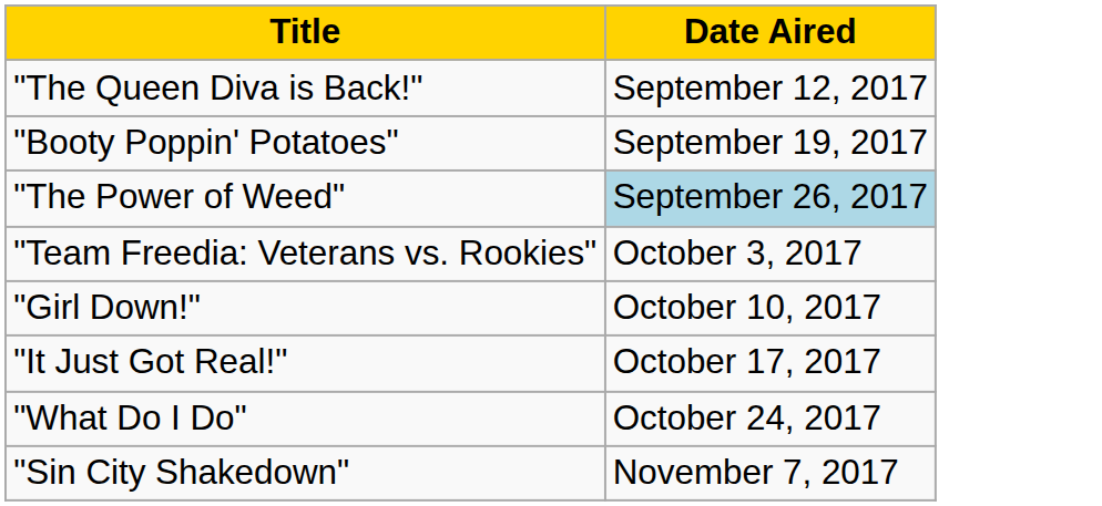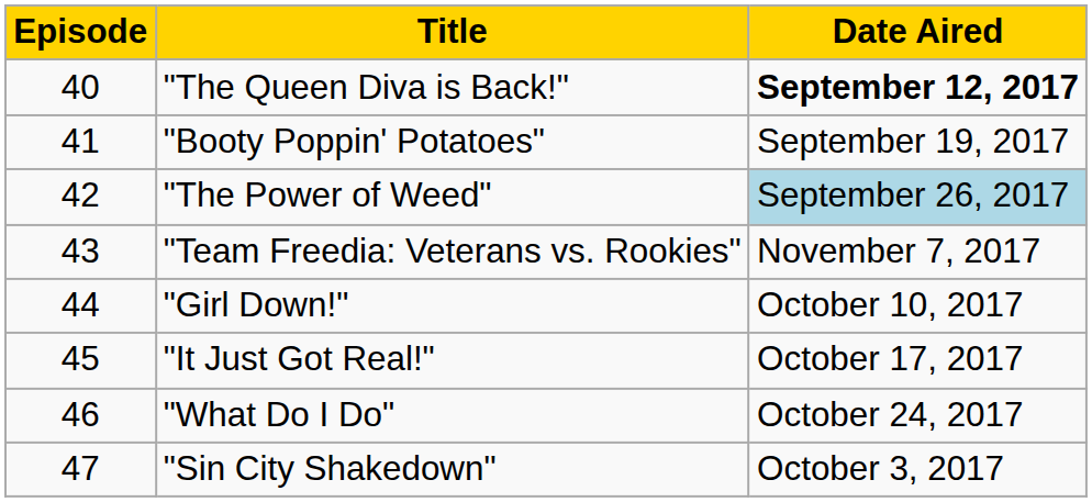 <table class="wikitable">
 <tr>
+<th scope="row" style="background-color:#FFD300">Episode</th>
 <th scope="row" style="background-color:#FFD300">Title</th>
 <th scope="row" style="background-color:#FFD300">Date Aired</th>
 </tr>
 <tr>
+<td align=center>40</td>
 <td>"The Queen Diva is Back!"</td>
-<td>September 12, 2017</td>
+<td><strong>September 12, 2017</strong></td>
 </tr>
 <tr>
+<td align=center>41</td>
 <td>"Booty Poppin' Potatoes"</td>
 <td>September 19, 2017</td>
 </tr>
 <tr>
+<td align=center>42</td>
 <td>"The Power of Weed"</td>
 <td style="background: lightblue;">September 26, 2017</td>
 </tr>
 <tr>
+<td align=center>43</td>
 <td>"Team Freedia: Veterans vs. Rookies"</td>
-<td>October 3, 2017</td>
+<td>November 7, 2017</td>
 </tr>
 <tr>
+<td align=center>44</td>
 <td>"Girl Down!"</td>
 <td>October 10, 2017</td>
 </tr>
 <tr>
+<td align=center>45</td>
 <td>"It Just Got Real!"</td>
 <td>October 17, 2017</td>
 </tr>
 <tr>
+<td align=center>46</td>
 <td>"What Do I Do"</td>
 <td>October 24, 2017</td>
 </tr>
 <tr>
+<td align=center>47</td>
 <td>"Sin City Shakedown"</td>
-<td>November 7, 2017</td>
+<td>October 3, 2017</td>
 </tr>
 </table>
